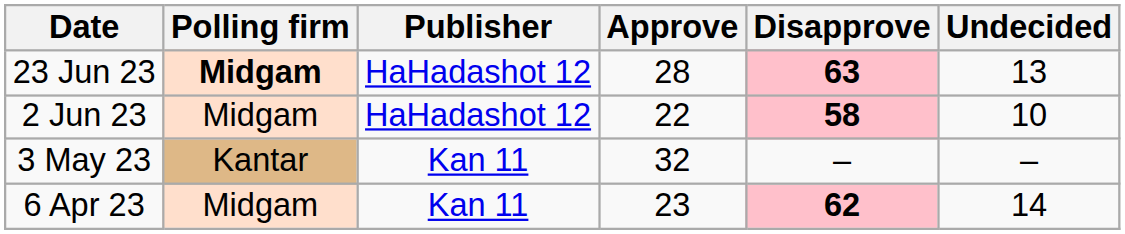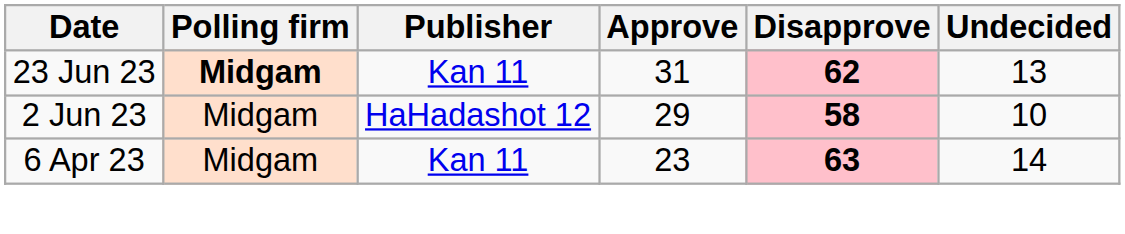 <table class="wikitable sortable" style="text-align:center; font-size:90%; line-height:13px">
 <tr>
 <th>Date</th>
 <th>Polling firm</th>
 <th>Publisher</th>
 <th>Approve</th>
 <th>Disapprove</th>
 <th>Undecided</th>
 </tr>
 <tr>
 <td data-sort-value=2023-06-23>23 Jun 23</td>
 <td style=background:#FFDFCC><strong>Midgam</strong></td>
-<td><a href='#'>HaHadashot 12</a></td>
-<td>28</td>
-<td style=background:pink><strong>63</strong></td>
+<td><a href='#'>Kan 11</a></td>
+<td>31</td>
+<td style=background:pink><strong>62</strong></td>
 <td>13</td>
 </tr>
 <tr>
 <td data-sort-value=2023-06-02>2 Jun 23</td>
 <td style=background:#FFDFCC>Midgam</td>
 <td><a href='#'>HaHadashot 12</a></td>
-<td>22</td>
+<td>29</td>
 <td style=background:pink><strong>58</strong></td>
 <td>10</td>
-</tr>
-<tr>
-<td data-sort-value=2023-05-03>3 May 23</td>
-<td style=background:burlywood>Kantar</td>
-<td><a href='#'>Kan 11</a></td>
-<td>32</td>
-<td>–</td>
-<td>–</td>
 </tr>
 <tr>
 <td data-sort-value=2023-04-06>6 Apr 23</td>
 <td style=background:#FFDFCC>Midgam</td>
 <td><a href='#'>Kan 11</a></td>
 <td>23</td>
-<td style=background:pink><strong>62</strong></td>
+<td style=background:pink><strong>63</strong></td>
 <td>14</td>
 </tr>
 </table>
